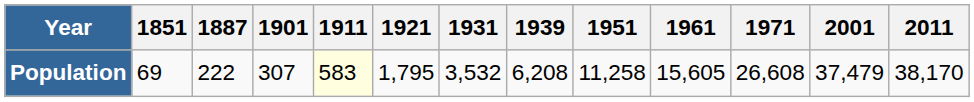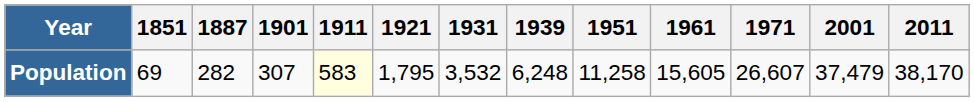 <table class="wikitable">
 <tr>
 <th style="background:#369; color:#fff; height:25px;">Year</th>
 <th>1851</th>
 <th>1887</th>
 <th>1901</th>
 <th>1911</th>
 <th>1921</th>
 <th>1931</th>
 <th>1939</th>
 <th>1951</th>
 <th>1961</th>
 <th>1971</th>
 <th>2001</th>
 <th>2011</th>
 </tr>
 <tr>
 <td style="background:#369; color:#fff; height:25px;"><strong>Population</strong></td>
 <td>69</td>
-<td>222</td>
+<td>282</td>
 <td>307</td>
 <td style="background: lightyellow;">583</td>
 <td>1,795</td>
 <td>3,532</td>
-<td>6,208</td>
+<td>6,248</td>
 <td>11,258</td>
 <td>15,605</td>
-<td>26,608</td>
+<td>26,607</td>
 <td>37,479</td>
 <td>38,170</td>
 </tr>
 </table>
